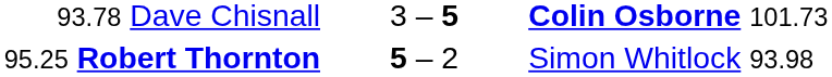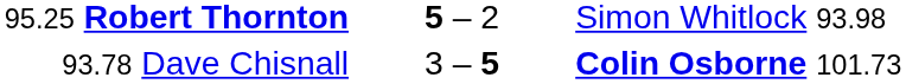 <table style="text-align:center">
 <tr>
 <th width=223></th>
 <th width=100></th>
 <th width=223></th>
 </tr>
 <tr>
+<td align=right><small>95.25</small> <strong><a href='#'>Robert Thornton</a></strong> </td>
+<td><strong>5</strong> – 2</td>
+<td align=left> <a href='#'>Simon Whitlock</a> <small>93.98</small></td>
+</tr>
+<tr>
 <td align=right><small>93.78</small> <a href='#'>Dave Chisnall</a> </td>
 <td>3 – <strong>5</strong></td>
 <td align=left> <strong><a href='#'>Colin Osborne</a></strong> <small>101.73</small></td>
 </tr>
-<tr>
-<td align=right><small>95.25</small> <strong><a href='#'>Robert Thornton</a></strong> </td>
-<td><strong>5</strong> – 2</td>
-<td align=left> <a href='#'>Simon Whitlock</a> <small>93.98</small></td>
-</tr>
 </table>
